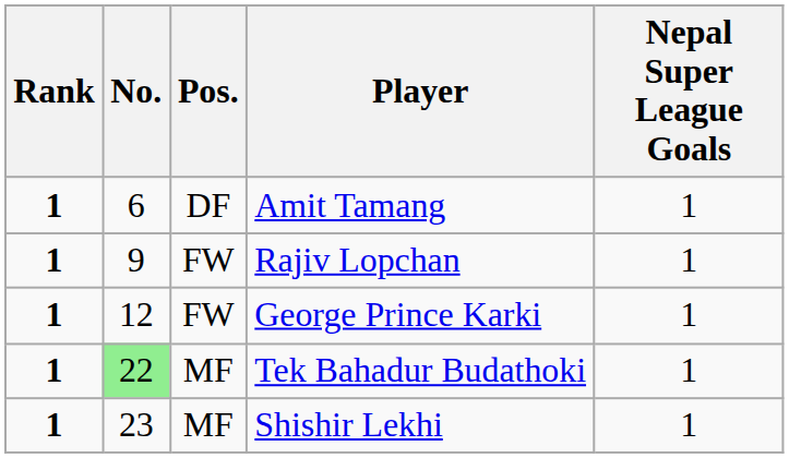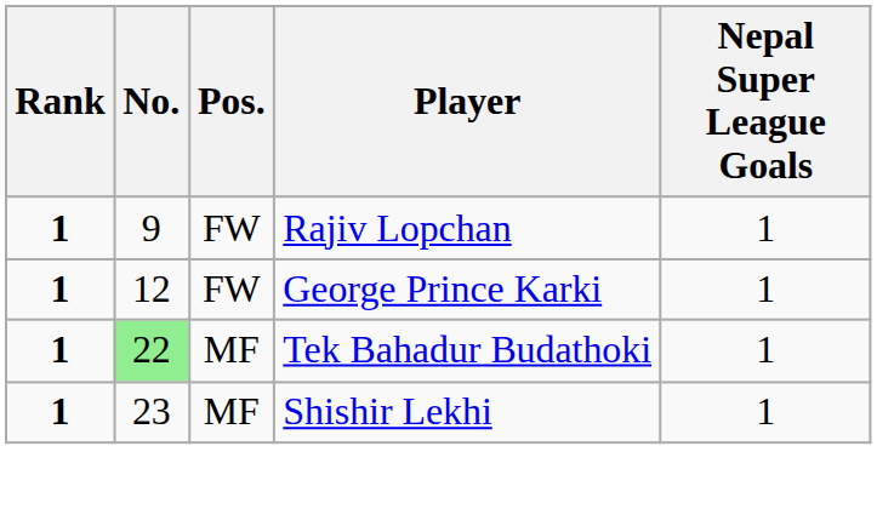 <table class="wikitable sortable alternance" style="text-align:center">
 <tr>
 <th>Rank</th>
 <th>No.</th>
 <th>Pos.</th>
 <th>Player</th>
 <th width="80">Nepal Super League Goals</th>
-</tr>
-<tr>
-<td><strong>1</strong></td>
-<td>6</td>
-<td>DF</td>
-<td align="left"> <a href='#'>Amit Tamang</a></td>
-<td>1</td>
 </tr>
 <tr>
 <td><strong>1</strong></td>
 <td>9</td>
 <td>FW</td>
 <td align="left"> <a href='#'>Rajiv Lopchan</a></td>
 <td>1</td>
 </tr>
 <tr>
 <td><strong>1</strong></td>
 <td>12</td>
 <td>FW</td>
 <td align="left"> <a href='#'>George Prince Karki</a></td>
 <td>1</td>
 </tr>
 <tr>
 <td><strong>1</strong></td>
 <td style="background: lightgreen;">22</td>
 <td>MF</td>
 <td align="left"> <a href='#'>Tek Bahadur Budathoki</a></td>
 <td>1</td>
 </tr>
 <tr>
 <td><strong>1</strong></td>
 <td>23</td>
 <td>MF</td>
 <td align="left"> <a href='#'>Shishir Lekhi</a></td>
 <td>1</td>
 </tr>
 </table>
